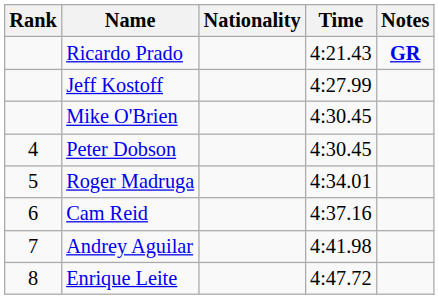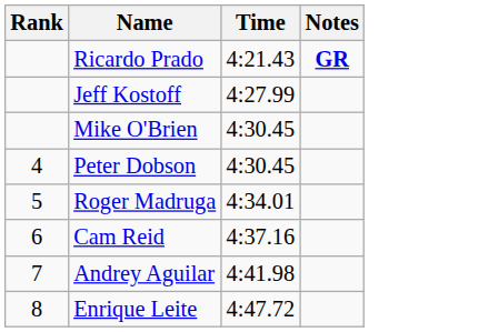 <table class="wikitable sortable" style="text-align:center">
 <tr>
 <th>Rank</th>
 <th>Name</th>
-<th>Nationality</th>
 <th>Time</th>
 <th>Notes</th>
 </tr>
 <tr>
 <td></td>
 <td align=left><a href='#'>Ricardo Prado</a></td>
-<td align=left></td>
 <td>4:21.43</td>
 <td><strong><a href='#'>GR</a></strong></td>
 </tr>
 <tr>
 <td></td>
 <td align=left><a href='#'>Jeff Kostoff</a></td>
-<td align=left></td>
 <td>4:27.99</td>
 <td></td>
 </tr>
 <tr>
 <td></td>
 <td align=left><a href='#'>Mike O'Brien</a></td>
-<td align=left></td>
 <td>4:30.45</td>
 <td></td>
 </tr>
 <tr>
 <td>4</td>
 <td align=left><a href='#'>Peter Dobson</a></td>
-<td align=left></td>
 <td>4:30.45</td>
 <td></td>
 </tr>
 <tr>
 <td>5</td>
 <td align=left><a href='#'>Roger Madruga</a></td>
-<td align=left></td>
 <td>4:34.01</td>
 <td></td>
 </tr>
 <tr>
 <td>6</td>
 <td align=left><a href='#'>Cam Reid</a></td>
-<td align=left></td>
 <td>4:37.16</td>
 <td></td>
 </tr>
 <tr>
 <td>7</td>
 <td align=left><a href='#'>Andrey Aguilar</a></td>
-<td align=left></td>
 <td>4:41.98</td>
 <td></td>
 </tr>
 <tr>
 <td>8</td>
 <td align=left><a href='#'>Enrique Leite</a></td>
-<td align=left></td>
 <td>4:47.72</td>
 <td></td>
 </tr>
 </table>
